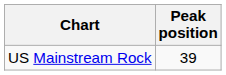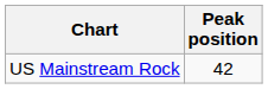 <table class="wikitable sortable">
 <tr>
 <th>Chart</th>
 <th>Peak<br>position</th>
 </tr>
 <tr>
 <td>US <a href='#'>Mainstream Rock</a></td>
-<td align=center>39</td>
+<td align=center>42</td>
 </tr>
 </table>
